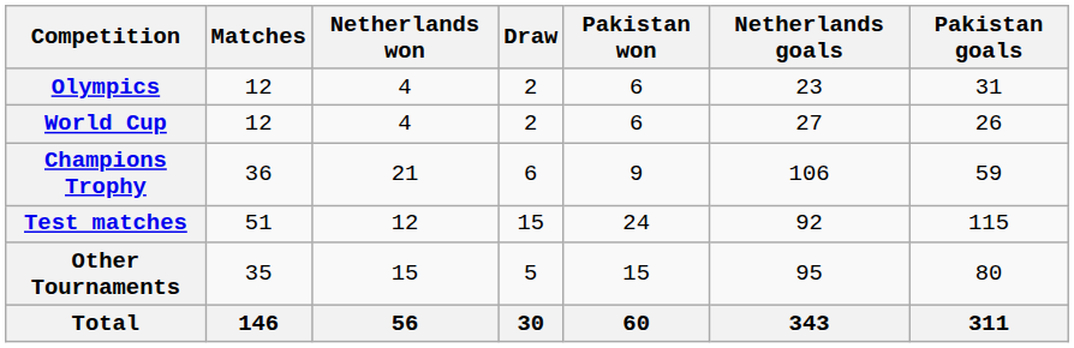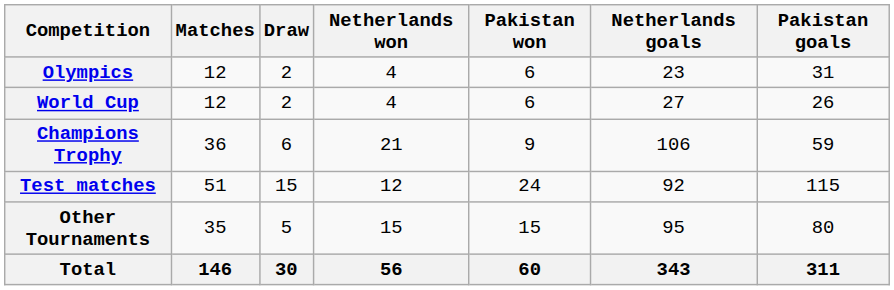 <table class="wikitable sortable" style=" text-align:center;">
 <tr>
 <th>Competition</th>
 <th>Matches</th>
+<th>Draw</th>
 <th>Netherlands won</th>
-<th>Draw</th>
 <th>Pakistan won</th>
 <th>Netherlands goals</th>
 <th>Pakistan goals</th>
 </tr>
 <tr>
 <th><a href='#'>Olympics</a></th>
 <td>12</td>
+<td>2</td>
 <td>4</td>
-<td>2</td>
 <td>6</td>
 <td>23</td>
 <td>31</td>
 </tr>
 <tr>
 <th><a href='#'>World Cup</a></th>
 <td>12</td>
+<td>2</td>
 <td>4</td>
-<td>2</td>
 <td>6</td>
 <td>27</td>
 <td>26</td>
 </tr>
 <tr>
 <th><a href='#'>Champions Trophy</a></th>
 <td>36</td>
+<td>6</td>
 <td>21</td>
-<td>6</td>
 <td>9</td>
 <td>106</td>
 <td>59</td>
 </tr>
 <tr>
 <th><a href='#'>Test matches</a></th>
 <td>51</td>
+<td>15</td>
 <td>12</td>
-<td>15</td>
 <td>24</td>
 <td>92</td>
 <td>115</td>
 </tr>
 <tr>
 <th>Other Tournaments</th>
 <td>35</td>
+<td>5</td>
 <td>15</td>
-<td>5</td>
 <td>15</td>
 <td>95</td>
 <td>80</td>
 </tr>
 <tr>
 <th>Total</th>
 <th>146</th>
+<th>30</th>
 <th>56</th>
-<th>30</th>
 <th>60</th>
 <th>343</th>
 <th>311</th>
 </tr>
 </table>
